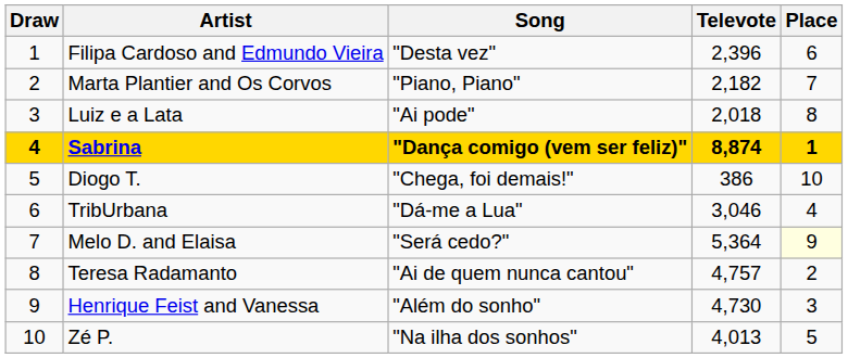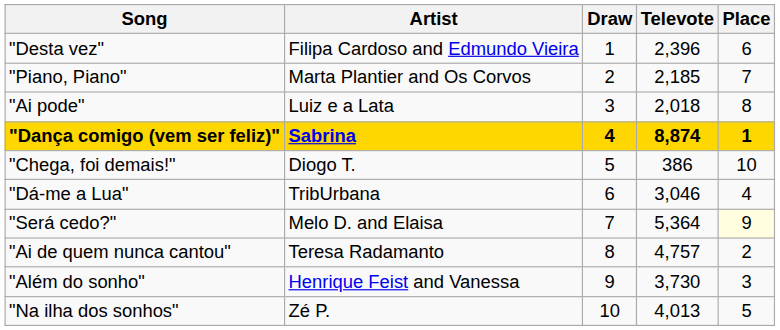 <table class="sortable wikitable" style="margin: 1em auto 1em auto; text-align:center">
 <tr>
+<th>Song</th>
+<th>Artist</th>
 <th>Draw</th>
-<th>Artist</th>
-<th>Song</th>
 <th>Televote</th>
 <th>Place</th>
 </tr>
 <tr>
+<td align="left">"Desta vez"</td>
+<td align="left">Filipa Cardoso and <a href='#'>Edmundo Vieira</a></td>
 <td>1</td>
-<td align="left">Filipa Cardoso and <a href='#'>Edmundo Vieira</a></td>
-<td align="left">"Desta vez"</td>
 <td>2,396</td>
 <td>6</td>
 </tr>
 <tr>
+<td align="left">"Piano, Piano"</td>
+<td align="left">Marta Plantier and Os Corvos</td>
 <td>2</td>
-<td align="left">Marta Plantier and Os Corvos</td>
-<td align="left">"Piano, Piano"</td>
-<td>2,182</td>
+<td>2,185</td>
 <td>7</td>
 </tr>
 <tr>
+<td align="left">"Ai pode"</td>
+<td align="left">Luiz e a Lata</td>
 <td>3</td>
-<td align="left">Luiz e a Lata</td>
-<td align="left">"Ai pode"</td>
 <td>2,018</td>
 <td>8</td>
 </tr>
 <tr style="font-weight:bold;background:gold;">
+<td align="left">"Dança comigo (vem ser feliz)"</td>
+<td align="left"><a href='#'>Sabrina</a></td>
 <td>4</td>
-<td align="left"><a href='#'>Sabrina</a></td>
-<td align="left">"Dança comigo (vem ser feliz)"</td>
 <td>8,874</td>
 <td>1</td>
 </tr>
 <tr>
+<td align="left">"Chega, foi demais!"</td>
+<td align="left">Diogo T.</td>
 <td>5</td>
-<td align="left">Diogo T.</td>
-<td align="left">"Chega, foi demais!"</td>
 <td>386</td>
 <td>10</td>
 </tr>
 <tr>
+<td align="left">"Dá-me a Lua"</td>
+<td align="left">TribUrbana</td>
 <td>6</td>
-<td align="left">TribUrbana</td>
-<td align="left">"Dá-me a Lua"</td>
 <td>3,046</td>
 <td>4</td>
 </tr>
 <tr>
+<td align="left">"Será cedo?"</td>
+<td align="left">Melo D. and Elaisa</td>
 <td>7</td>
-<td align="left">Melo D. and Elaisa</td>
-<td align="left">"Será cedo?"</td>
 <td>5,364</td>
 <td style="background: lightyellow;">9</td>
 </tr>
 <tr>
+<td align="left">"Ai de quem nunca cantou"</td>
+<td align="left">Teresa Radamanto</td>
 <td>8</td>
-<td align="left">Teresa Radamanto</td>
-<td align="left">"Ai de quem nunca cantou"</td>
 <td>4,757</td>
 <td>2</td>
 </tr>
 <tr>
+<td align="left">"Além do sonho"</td>
+<td align="left"><a href='#'>Henrique Feist</a> and Vanessa</td>
 <td>9</td>
-<td align="left"><a href='#'>Henrique Feist</a> and Vanessa</td>
-<td align="left">"Além do sonho"</td>
-<td>4,730</td>
+<td>3,730</td>
 <td>3</td>
 </tr>
 <tr>
+<td align="left">"Na ilha dos sonhos"</td>
+<td align="left">Zé P.</td>
 <td>10</td>
-<td align="left">Zé P.</td>
-<td align="left">"Na ilha dos sonhos"</td>
 <td>4,013</td>
 <td>5</td>
 </tr>
 </table>
